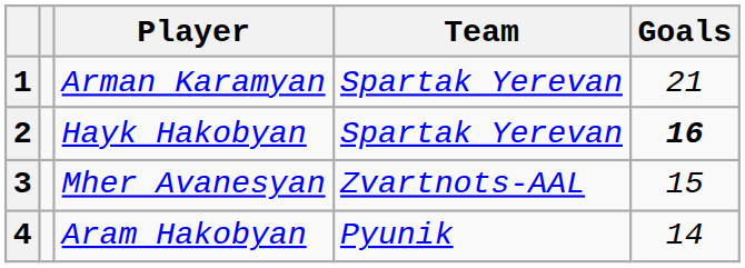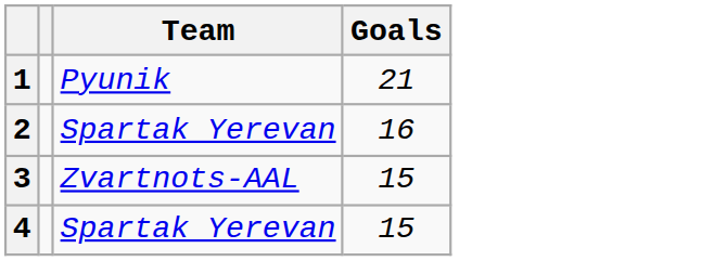 <table class="wikitable">
 <tr>
 <th></th>
 <th></th>
-<th>Player</th>
 <th>Team</th>
 <th>Goals</th>
 </tr>
 <tr !>
 <th>1</th>
 <td></td>
-<td><em><a href='#'>Arman Karamyan</a></em></td>
-<td><em><a href='#'>Spartak Yerevan</a></em></td>
+<td><em><a href='#'>Pyunik</a></em></td>
 <td align=center><em>21</em></td>
 </tr>
 <tr !>
 <th>2</th>
 <td></td>
-<td><em><a href='#'>Hayk Hakobyan</a></em></td>
 <td><em><a href='#'>Spartak Yerevan</a></em></td>
-<td align=center><strong><em>16</em></strong></td>
+<td align=center><em>16</em></td>
 </tr>
 <tr !>
 <th>3</th>
 <td></td>
-<td><em><a href='#'>Mher Avanesyan</a></em></td>
 <td><em><a href='#'>Zvartnots-AAL</a></em></td>
 <td align=center><em>15</em></td>
 </tr>
 <tr !>
 <th>4</th>
 <td></td>
-<td><em><a href='#'>Aram Hakobyan</a></em></td>
-<td><em><a href='#'>Pyunik</a></em></td>
-<td align=center><em>14</em></td>
+<td><em><a href='#'>Spartak Yerevan</a></em></td>
+<td align=center><em>15</em></td>
 </tr>
 </table>
